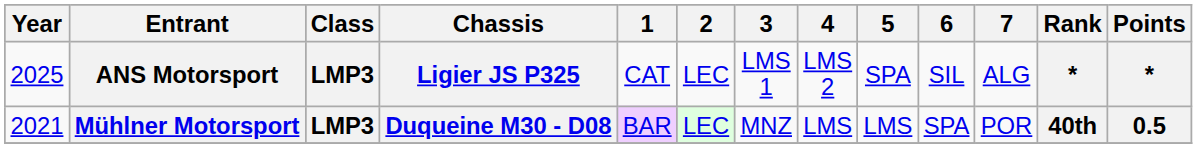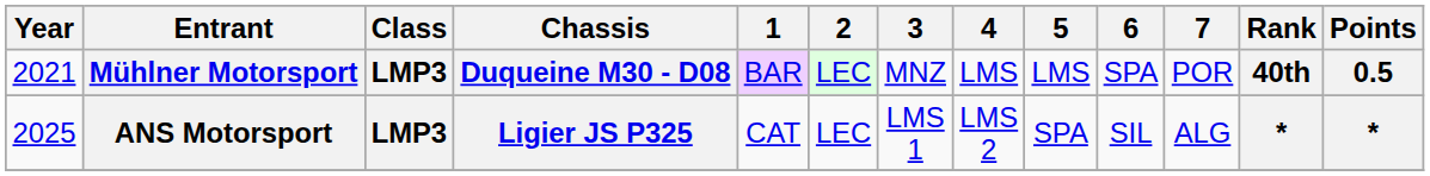 <table class="wikitable" style="text-align:center; font-size:85%">
 <tr>
 <th>Year</th>
 <th>Entrant</th>
 <th>Class</th>
 <th>Chassis</th>
 <th>1</th>
 <th>2</th>
 <th>3</th>
 <th>4</th>
 <th>5</th>
 <th>6</th>
 <th>7</th>
 <th>Rank</th>
 <th>Points</th>
 </tr>
 <tr>
+<td><a href='#'>2021</a></td>
+<th nowrap><a href='#'>Mühlner Motorsport</a></th>
+<th>LMP3</th>
+<th nowrap><a href='#'>Duqueine M30 - D08</a></th>
+<td style="background:#EFCFFF;"><a href='#'>BAR</a><br></td>
+<td style="background:#DFFFDF;"><a href='#'>LEC</a><br></td>
+<td><a href='#'>MNZ</a></td>
+<td><a href='#'>LMS</a></td>
+<td><a href='#'>LMS</a></td>
+<td><a href='#'>SPA</a></td>
+<td><a href='#'>POR</a></td>
+<th>40th</th>
+<th>0.5</th>
+</tr>
+<tr>
 <td><a href='#'>2025</a></td>
 <th nowrap>ANS Motorsport</th>
 <th>LMP3</th>
 <th nowrap><a href='#'>Ligier JS P325</a></th>
 <td><a href='#'>CAT</a></td>
 <td><a href='#'>LEC</a></td>
 <td><a href='#'>LMS<br>1</a></td>
 <td><a href='#'>LMS<br>2</a></td>
 <td><a href='#'>SPA</a></td>
 <td><a href='#'>SIL</a></td>
 <td><a href='#'>ALG</a></td>
 <th>*</th>
 <th>*</th>
 </tr>
 <tr>
-<td><a href='#'>2021</a></td>
-<th nowrap><a href='#'>Mühlner Motorsport</a></th>
-<th>LMP3</th>
-<th nowrap><a href='#'>Duqueine M30 - D08</a></th>
-<td style="background:#EFCFFF;"><a href='#'>BAR</a><br></td>
-<td style="background:#DFFFDF;"><a href='#'>LEC</a><br></td>
-<td><a href='#'>MNZ</a></td>
-<td><a href='#'>LMS</a></td>
-<td><a href='#'>LMS</a></td>
-<td><a href='#'>SPA</a></td>
-<td><a href='#'>POR</a></td>
-<th>40th</th>
-<th>0.5</th>
-</tr>
-<tr>
 </tr>
 </table>
